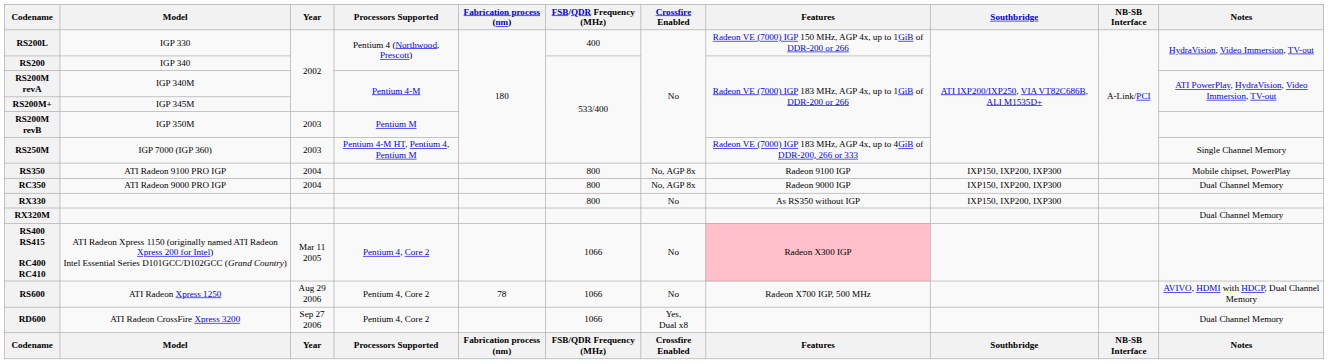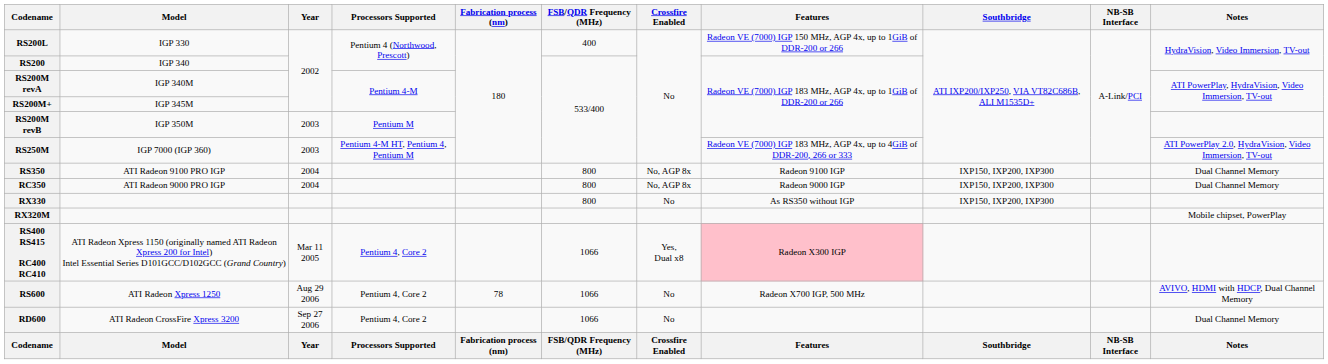 <table class="wikitable" style="font-size: 85%; text-align: center; width: auto;">
 <tr>
 <th>Codename</th>
 <th>Model</th>
 <th>Year</th>
 <th>Processors Supported</th>
 <th><a href='#'>Fabrication process</a> (<a href='#'>nm</a>)</th>
 <th><a href='#'>FSB</a>/<a href='#'>QDR</a> Frequency (MHz)</th>
 <th><a href='#'>Crossfire</a> Enabled</th>
 <th>Features</th>
 <th><a href='#'>Southbridge</a></th>
 <th>NB-SB Interface</th>
 <th>Notes</th>
 </tr>
 <tr>
 <th scope="row">RS200L</th>
 <td>IGP 330</td>
 <td rowspan=4>2002</td>
 <td rowspan=2>Pentium 4 (<a href='#'>Northwood</a>, <a href='#'>Prescott</a>)</td>
 <td rowspan=6>180</td>
 <td>400</td>
 <td rowspan=6>No</td>
 <td><a href='#'>Radeon VE (7000) IGP</a> 150 MHz, AGP 4x, up to 1<a href='#'>GiB</a> of <a href='#'>DDR-200 or 266</a></td>
 <td rowspan=6><a href='#'>ATI IXP200/IXP250</a>, <a href='#'>VIA VT82C686B</a>, <a href='#'>ALI M1535D+</a></td>
 <td rowspan=6>A-Link/<a href='#'>PCI</a></td>
 <td rowspan=2><a href='#'>HydraVision</a>, <a href='#'>Video Immersion</a>, <a href='#'>TV-out</a></td>
 </tr>
 <tr>
 <th scope="row">RS200</th>
 <td>IGP 340</td>
 <td rowspan=5>533/400</td>
 <td rowspan=4><a href='#'>Radeon VE (7000) IGP</a> 183 MHz, AGP 4x, up to 1<a href='#'>GiB</a> of <a href='#'>DDR-200 or 266</a></td>
 </tr>
 <tr>
 <th scope="row">RS200M revA</th>
 <td>IGP 340M</td>
 <td rowspan=2><a href='#'>Pentium 4-M</a></td>
 <td rowspan=2><a href='#'>ATI PowerPlay</a>, <a href='#'>HydraVision</a>, <a href='#'>Video Immersion</a>, <a href='#'>TV-out</a></td>
 </tr>
 <tr>
 <th scope="row">RS200M+</th>
 <td>IGP 345M</td>
 </tr>
 <tr>
 <th scope="row">RS200M revB</th>
 <td>IGP 350M</td>
 <td>2003</td>
 <td><a href='#'>Pentium M</a></td>
 <td></td>
 </tr>
 <tr>
 <th scope="row">RS250M</th>
 <td>IGP 7000 (IGP 360)</td>
 <td>2003</td>
 <td><a href='#'>Pentium 4-M HT</a>, <a href='#'>Pentium 4</a>, <a href='#'>Pentium M</a></td>
 <td><a href='#'>Radeon VE (7000) IGP</a> 183 MHz, AGP 4x, up to 4<a href='#'>GiB</a> of <a href='#'>DDR-200, 266 or 333</a></td>
-<td>Single Channel Memory</td>
+<td><a href='#'>ATI PowerPlay 2.0</a>, <a href='#'>HydraVision</a>, <a href='#'>Video Immersion</a>, <a href='#'>TV-out</a></td>
 </tr>
 <tr>
 <th style="text-align:center;">RS350</th>
 <td>ATI Radeon 9100 PRO IGP</td>
 <td>2004</td>
 <td></td>
 <td></td>
 <td>800</td>
 <td>No, AGP 8x</td>
 <td>Radeon 9100 IGP</td>
 <td>IXP150, IXP200, IXP300</td>
 <td></td>
-<td>Mobile chipset, PowerPlay</td>
+<td>Dual Channel Memory</td>
 </tr>
 <tr>
 <th style="text-align:center;">RC350</th>
 <td>ATI Radeon 9000 PRO IGP</td>
 <td>2004</td>
 <td></td>
 <td></td>
 <td>800</td>
 <td>No, AGP 8x</td>
 <td>Radeon 9000 IGP</td>
 <td>IXP150, IXP200, IXP300</td>
 <td></td>
 <td>Dual Channel Memory</td>
 </tr>
 <tr>
 <th style="text-align:center;">RX330</th>
 <td></td>
 <td></td>
 <td></td>
 <td></td>
 <td>800</td>
 <td>No</td>
 <td>As RS350 without IGP</td>
 <td>IXP150, IXP200, IXP300</td>
 <td></td>
 <td></td>
 </tr>
 <tr>
 <th style="text-align:center;">RX320M</th>
 <td></td>
 <td></td>
 <td></td>
 <td></td>
 <td></td>
 <td></td>
 <td></td>
 <td></td>
 <td></td>
-<td>Dual Channel Memory</td>
+<td>Mobile chipset, PowerPlay</td>
 </tr>
 <tr>
 <th style="text-align:center;">RS400<br>RS415<br><br>RC400<br>RC410</th>
 <td>ATI Radeon Xpress 1150 (originally named ATI Radeon <a href='#'>Xpress 200 for Intel</a>)<br>Intel Essential Series D101GCC/D102GCC (<em>Grand Country</em>)</td>
 <td>Mar 11 2005</td>
 <td><a href='#'>Pentium 4</a>, <a href='#'>Core 2</a></td>
 <td></td>
 <td>1066</td>
-<td>No</td>
+<td>Yes, <br>Dual x8</td>
 <td style="background: pink;">Radeon X300 IGP</td>
 <td></td>
 <td></td>
 <td></td>
 </tr>
 <tr>
 <th style="text-align:center;">RS600</th>
 <td>ATI Radeon <a href='#'>Xpress 1250</a></td>
 <td>Aug 29 2006</td>
 <td>Pentium 4, Core 2</td>
 <td>78</td>
 <td>1066</td>
 <td>No</td>
 <td>Radeon X700 IGP, 500 MHz</td>
 <td></td>
 <td></td>
 <td><a href='#'>AVIVO</a>, <a href='#'>HDMI</a> with <a href='#'>HDCP</a>, Dual Channel Memory</td>
 </tr>
 <tr>
 <th style="text-align:center;">RD600</th>
 <td>ATI Radeon CrossFire <a href='#'>Xpress 3200</a></td>
 <td>Sep 27 2006</td>
 <td>Pentium 4, Core 2</td>
 <td></td>
 <td>1066</td>
-<td>Yes, <br>Dual x8</td>
+<td>No</td>
 <td></td>
 <td></td>
 <td></td>
 <td>Dual Channel Memory</td>
 </tr>
 <tr>
 <th>Codename</th>
 <th>Model</th>
 <th>Year</th>
 <th>Processors Supported</th>
 <th>Fabrication process (nm)</th>
 <th>FSB/QDR Frequency (MHz)</th>
 <th>Crossfire Enabled</th>
 <th>Features</th>
 <th>Southbridge</th>
 <th>NB-SB Interface</th>
 <th>Notes</th>
 </tr>
 </table>
